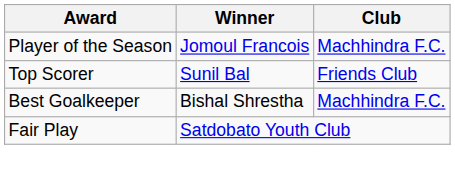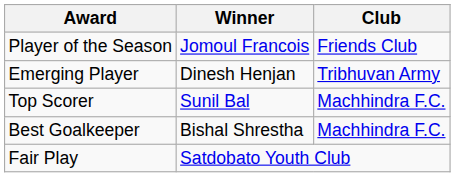 <table class="wikitable">
 <tr>
 <th>Award</th>
 <th>Winner</th>
 <th>Club</th>
 </tr>
 <tr>
 <td>Player of the Season</td>
 <td> <a href='#'>Jomoul Francois</a></td>
-<td><a href='#'>Machhindra F.C.</a></td>
+<td><a href='#'>Friends Club</a></td>
+</tr>
+<tr>
+<td>Emerging Player</td>
+<td> Dinesh Henjan</td>
+<td><a href='#'>Tribhuvan Army</a></td>
 </tr>
 <tr>
 <td>Top Scorer</td>
 <td> <a href='#'>Sunil Bal</a></td>
-<td><a href='#'>Friends Club</a></td>
+<td><a href='#'>Machhindra F.C.</a></td>
 </tr>
 <tr>
 <td>Best Goalkeeper</td>
 <td> Bishal Shrestha</td>
 <td><a href='#'>Machhindra F.C.</a></td>
 </tr>
 <tr>
 <td>Fair Play</td>
 <td colspan="2"><a href='#'>Satdobato Youth Club</a></td>
 </tr>
 </table>
